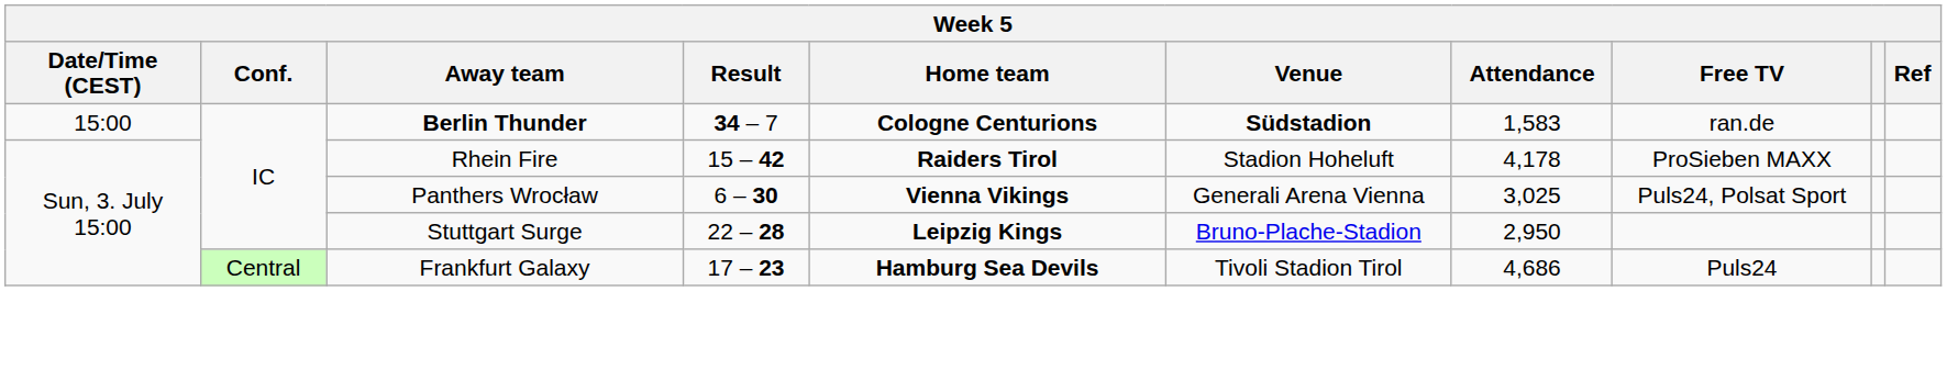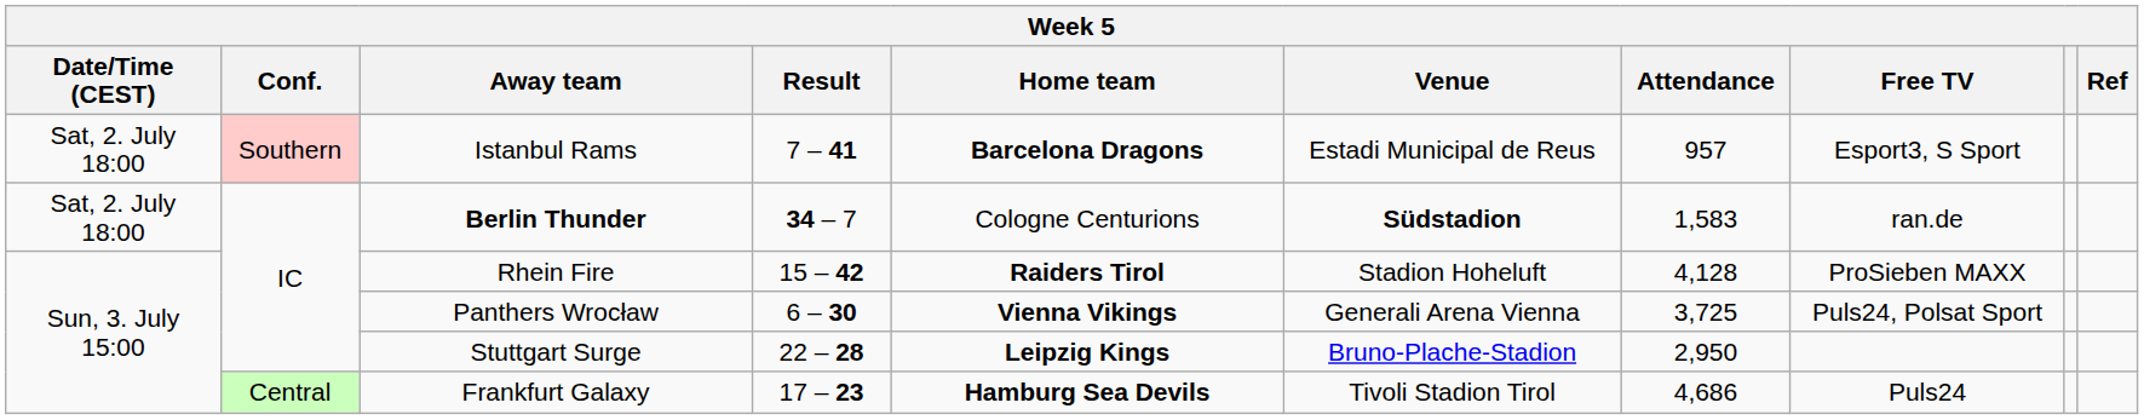 <table class="mw-collapsible wikitable" style="font-size:95%; text-align:center; width:84em">
 <tr>
 <th colspan="10">Week 5</th>
 </tr>
 <tr>
 <th style="width:8em;">Date/Time (CEST)</th>
 <th style="width:5em;">Conf.</th>
 <th style="width:15em;">Away team</th>
 <th style="width:5em;">Result</th>
 <th style="width:15em;">Home team</th>
 <th>Venue</th>
 <th>Attendance</th>
 <th>Free TV</th>
 <th></th>
 <th>Ref</th>
 </tr>
 <tr>
-<td>15:00</td>
+<td>Sat, 2. July<br>18:00</td>
+<td style="background:#FFCBCB">Southern</td>
+<td>Istanbul Rams</td>
+<td>7 – <strong>41</strong></td>
+<td><strong>Barcelona Dragons</strong></td>
+<td>Estadi Municipal de Reus</td>
+<td>957</td>
+<td>Esport3, S Sport<br></td>
+<td></td>
+<td></td>
+</tr>
+<tr>
+<td>Sat, 2. July<br>18:00</td>
 <td rowspan="4">IC</td>
 <td><strong>Berlin Thunder</strong></td>
 <td><strong>34</strong> – 7</td>
-<td><strong>Cologne Centurions</strong></td>
+<td>Cologne Centurions</td>
 <td><strong>Südstadion</strong></td>
 <td>1,583</td>
 <td>ran.de</td>
 <td></td>
 <td></td>
 </tr>
 <tr>
 <td rowspan="4">Sun, 3. July<br>15:00</td>
 <td>Rhein Fire</td>
 <td>15 – <strong>42</strong></td>
 <td><strong>Raiders Tirol</strong></td>
 <td>Stadion Hoheluft</td>
-<td>4,178</td>
+<td>4,128</td>
 <td>ProSieben MAXX</td>
 <td></td>
 <td></td>
 </tr>
 <tr>
 <td>Panthers Wrocław</td>
 <td>6 – <strong>30</strong></td>
 <td><strong>Vienna Vikings</strong></td>
 <td>Generali Arena Vienna</td>
-<td>3,025</td>
+<td>3,725</td>
 <td>Puls24, Polsat Sport</td>
 <td></td>
 <td></td>
 </tr>
 <tr>
 <td>Stuttgart Surge</td>
 <td>22 – <strong>28</strong></td>
 <td><strong>Leipzig Kings</strong></td>
 <td><a href='#'>Bruno-Plache-Stadion</a></td>
 <td>2,950</td>
 <td></td>
 <td></td>
 <td></td>
 </tr>
 <tr>
 <td style="background:#CBFFBC">Central</td>
 <td>Frankfurt Galaxy</td>
 <td>17 – <strong>23</strong></td>
 <td><strong>Hamburg Sea Devils</strong></td>
 <td>Tivoli Stadion Tirol</td>
 <td>4,686</td>
 <td>Puls24</td>
 <td></td>
 <td></td>
 </tr>
 </table>
